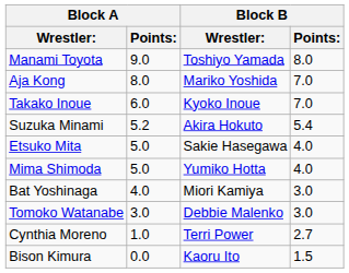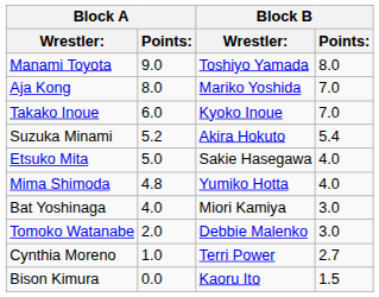 <table class="wikitable" style="margin: 1em auto 1em auto">
 <tr>
 <th colspan=2>Block A</th>
 <th colspan=2>Block B</th>
 </tr>
 <tr>
 <th>Wrestler:</th>
 <th>Points:</th>
 <th>Wrestler:</th>
 <th>Points:</th>
 </tr>
 <tr>
 <td><a href='#'>Manami Toyota</a></td>
 <td>9.0</td>
 <td><a href='#'>Toshiyo Yamada</a></td>
 <td>8.0</td>
 </tr>
 <tr>
 <td><a href='#'>Aja Kong</a></td>
 <td>8.0</td>
 <td><a href='#'>Mariko Yoshida</a></td>
 <td>7.0</td>
 </tr>
 <tr>
 <td><a href='#'>Takako Inoue</a></td>
 <td>6.0</td>
 <td><a href='#'>Kyoko Inoue</a></td>
 <td>7.0</td>
 </tr>
 <tr>
 <td>Suzuka Minami</td>
 <td>5.2</td>
 <td><a href='#'>Akira Hokuto</a></td>
 <td>5.4</td>
 </tr>
 <tr>
 <td><a href='#'>Etsuko Mita</a></td>
 <td>5.0</td>
 <td>Sakie Hasegawa</td>
 <td>4.0</td>
 </tr>
 <tr>
 <td><a href='#'>Mima Shimoda</a></td>
-<td>5.0</td>
+<td>4.8</td>
 <td><a href='#'>Yumiko Hotta</a></td>
 <td>4.0</td>
 </tr>
 <tr>
 <td>Bat Yoshinaga</td>
 <td>4.0</td>
 <td>Miori Kamiya</td>
 <td>3.0</td>
 </tr>
 <tr>
 <td><a href='#'>Tomoko Watanabe</a></td>
-<td>3.0</td>
+<td>2.0</td>
 <td><a href='#'>Debbie Malenko</a></td>
 <td>3.0</td>
 </tr>
 <tr>
 <td>Cynthia Moreno</td>
 <td>1.0</td>
 <td><a href='#'>Terri Power</a></td>
 <td>2.7</td>
 </tr>
 <tr>
 <td>Bison Kimura</td>
 <td>0.0</td>
 <td><a href='#'>Kaoru Ito</a></td>
 <td>1.5</td>
 </tr>
 </table>
